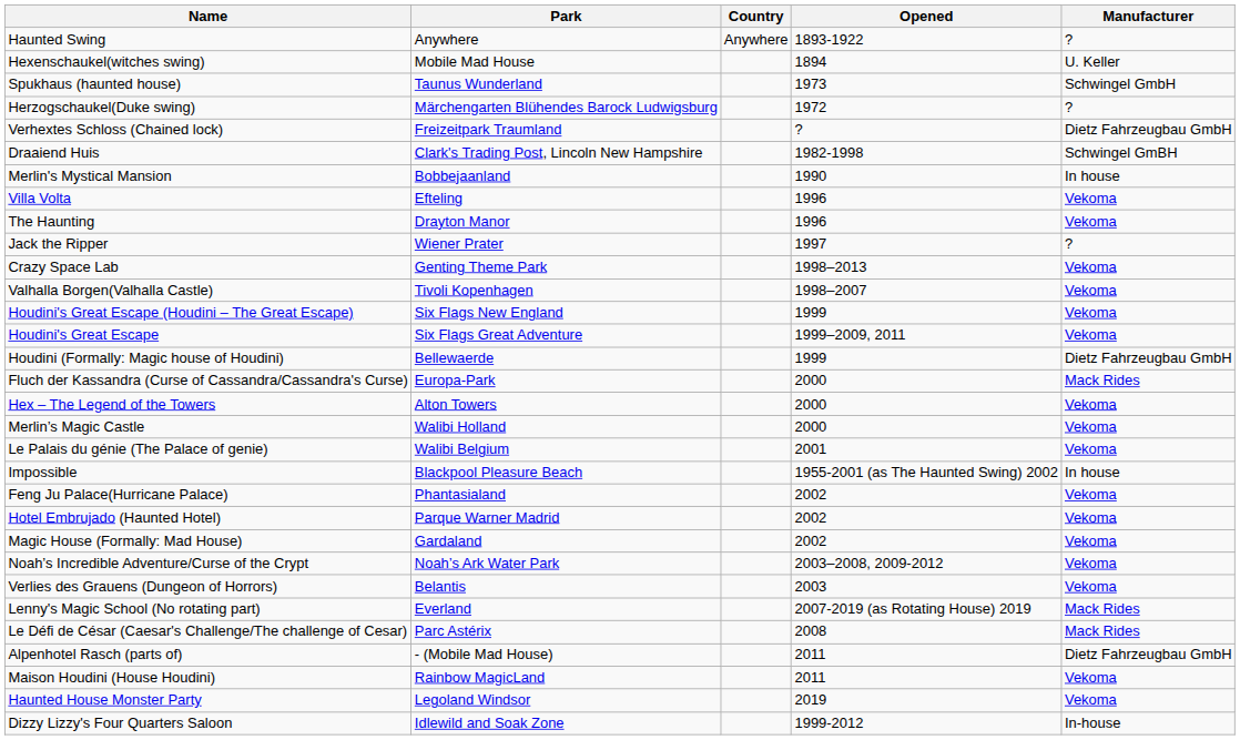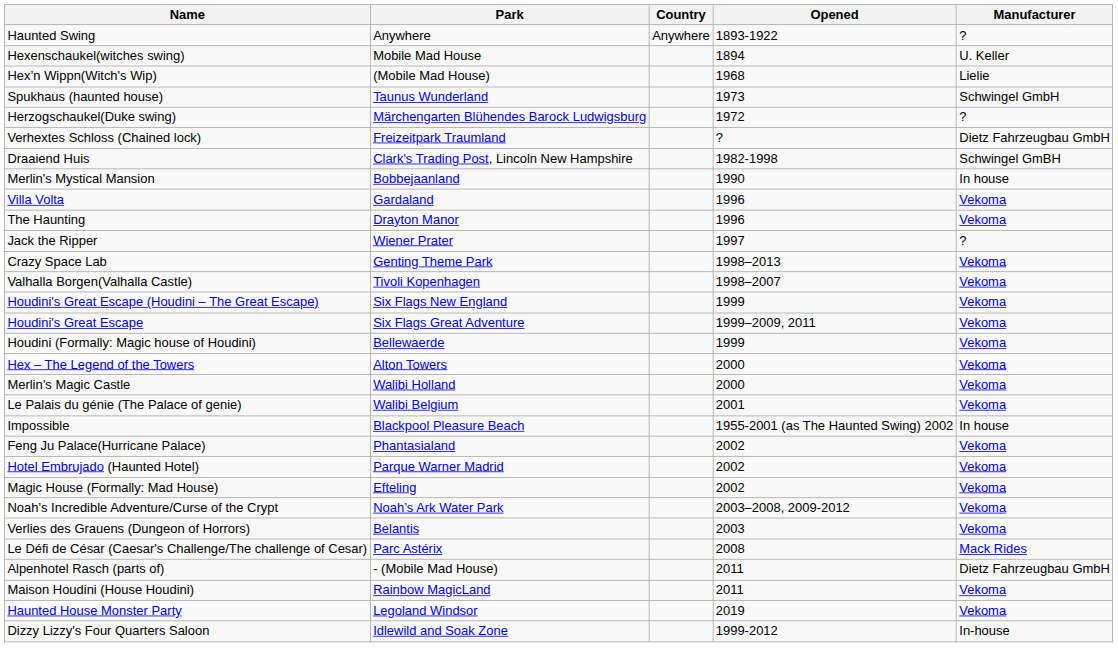 <table class="wikitable sortable">
 <tr>
 <th>Name</th>
 <th>Park</th>
 <th>Country</th>
 <th>Opened</th>
 <th>Manufacturer</th>
 </tr>
 <tr>
 <td>Haunted Swing</td>
 <td>Anywhere</td>
 <td>Anywhere</td>
 <td>1893-1922</td>
 <td>?</td>
 </tr>
 <tr>
 <td>Hexenschaukel(witches swing)</td>
 <td>Mobile Mad House</td>
 <td></td>
 <td>1894</td>
 <td>U. Keller</td>
+</tr>
+<tr>
+<td>Hex’n Wippn(Witch's Wip)</td>
+<td>(Mobile Mad House)</td>
+<td></td>
+<td>1968</td>
+<td>Lielie</td>
 </tr>
 <tr>
 <td>Spukhaus (haunted house)</td>
 <td><a href='#'>Taunus Wunderland</a></td>
 <td></td>
 <td>1973</td>
 <td>Schwingel GmbH</td>
 </tr>
 <tr>
 <td>Herzogschaukel(Duke swing)</td>
 <td><a href='#'>Märchengarten Blühendes Barock Ludwigsburg</a></td>
 <td></td>
 <td>1972</td>
 <td>?</td>
 </tr>
 <tr>
 <td>Verhextes Schloss (Chained lock)</td>
 <td><a href='#'>Freizeitpark Traumland</a></td>
 <td></td>
 <td>?</td>
 <td>Dietz Fahrzeugbau GmbH</td>
 </tr>
 <tr>
 <td>Draaiend Huis</td>
 <td><a href='#'>Clark's Trading Post</a>, Lincoln New Hampshire</td>
 <td></td>
 <td>1982-1998</td>
 <td>Schwingel GmBH</td>
 </tr>
 <tr>
 <td>Merlin's Mystical Mansion</td>
 <td><a href='#'>Bobbejaanland</a></td>
 <td></td>
 <td>1990</td>
 <td>In house</td>
 </tr>
 <tr>
 <td><a href='#'>Villa Volta</a></td>
-<td><a href='#'>Efteling</a></td>
+<td><a href='#'>Gardaland</a></td>
 <td></td>
 <td>1996</td>
 <td><a href='#'>Vekoma</a></td>
 </tr>
 <tr>
 <td>The Haunting</td>
 <td><a href='#'>Drayton Manor</a></td>
 <td></td>
 <td>1996</td>
 <td><a href='#'>Vekoma</a></td>
 </tr>
 <tr>
 <td>Jack the Ripper</td>
 <td><a href='#'>Wiener Prater</a></td>
 <td></td>
 <td>1997</td>
 <td>?</td>
 </tr>
 <tr>
 <td>Crazy Space Lab</td>
 <td><a href='#'>Genting Theme Park</a></td>
 <td></td>
 <td>1998–2013</td>
 <td><a href='#'>Vekoma</a></td>
 </tr>
 <tr>
 <td>Valhalla Borgen(Valhalla Castle)</td>
 <td><a href='#'>Tivoli Kopenhagen</a></td>
 <td></td>
 <td>1998–2007</td>
 <td><a href='#'>Vekoma</a></td>
 </tr>
 <tr>
 <td><a href='#'>Houdini's Great Escape (Houdini – The Great Escape)</a></td>
 <td><a href='#'>Six Flags New England</a></td>
 <td></td>
 <td>1999</td>
 <td><a href='#'>Vekoma</a></td>
 </tr>
 <tr>
 <td><a href='#'>Houdini's Great Escape</a></td>
 <td><a href='#'>Six Flags Great Adventure</a></td>
 <td></td>
 <td>1999–2009, 2011</td>
 <td><a href='#'>Vekoma</a></td>
 </tr>
 <tr>
 <td>Houdini (Formally: Magic house of Houdini)</td>
 <td><a href='#'>Bellewaerde</a></td>
 <td></td>
 <td>1999</td>
-<td>Dietz Fahrzeugbau GmbH</td>
-</tr>
-<tr>
-<td>Fluch der Kassandra (Curse of Cassandra/Cassandra's Curse)</td>
-<td><a href='#'>Europa-Park</a></td>
-<td></td>
-<td>2000</td>
-<td><a href='#'>Mack Rides</a></td>
+<td><a href='#'>Vekoma</a></td>
 </tr>
 <tr>
 <td><a href='#'>Hex – The Legend of the Towers</a></td>
 <td><a href='#'>Alton Towers</a></td>
 <td></td>
 <td>2000</td>
 <td><a href='#'>Vekoma</a></td>
 </tr>
 <tr>
 <td>Merlin’s Magic Castle</td>
 <td><a href='#'>Walibi Holland</a></td>
 <td></td>
 <td>2000</td>
 <td><a href='#'>Vekoma</a></td>
 </tr>
 <tr>
 <td>Le Palais du génie (The Palace of genie)</td>
 <td><a href='#'>Walibi Belgium</a></td>
 <td></td>
 <td>2001</td>
 <td><a href='#'>Vekoma</a></td>
 </tr>
 <tr>
 <td>Impossible</td>
 <td><a href='#'>Blackpool Pleasure Beach</a></td>
 <td></td>
 <td>1955-2001 (as The Haunted Swing) 2002</td>
 <td>In house</td>
 </tr>
 <tr>
 <td>Feng Ju Palace(Hurricane Palace)</td>
 <td><a href='#'>Phantasialand</a></td>
 <td></td>
 <td>2002</td>
 <td><a href='#'>Vekoma</a></td>
 </tr>
 <tr>
 <td><a href='#'>Hotel Embrujado</a> (Haunted Hotel)</td>
 <td><a href='#'>Parque Warner Madrid</a></td>
 <td></td>
 <td>2002</td>
 <td><a href='#'>Vekoma</a></td>
 </tr>
 <tr>
 <td>Magic House (Formally: Mad House)</td>
-<td><a href='#'>Gardaland</a></td>
+<td><a href='#'>Efteling</a></td>
 <td></td>
 <td>2002</td>
 <td><a href='#'>Vekoma</a></td>
 </tr>
 <tr>
 <td>Noah’s Incredible Adventure/Curse of the Crypt</td>
 <td><a href='#'>Noah’s Ark Water Park</a></td>
 <td></td>
 <td>2003–2008, 2009-2012</td>
 <td><a href='#'>Vekoma</a></td>
 </tr>
 <tr>
 <td>Verlies des Grauens (Dungeon of Horrors)</td>
 <td><a href='#'>Belantis</a></td>
 <td></td>
 <td>2003</td>
 <td><a href='#'>Vekoma</a></td>
-</tr>
-<tr>
-<td>Lenny's Magic School (No rotating part)</td>
-<td><a href='#'>Everland</a></td>
-<td></td>
-<td>2007-2019 (as Rotating House) 2019</td>
-<td><a href='#'>Mack Rides</a></td>
 </tr>
 <tr>
 <td>Le Défi de César (Caesar's Challenge/The challenge of Cesar)</td>
 <td><a href='#'>Parc Astérix</a></td>
 <td></td>
 <td>2008</td>
 <td><a href='#'>Mack Rides</a></td>
 </tr>
 <tr>
 <td>Alpenhotel Rasch (parts of)</td>
 <td>- (Mobile Mad House)</td>
 <td></td>
 <td>2011</td>
 <td>Dietz Fahrzeugbau GmbH</td>
 </tr>
 <tr>
 <td>Maison Houdini (House Houdini)</td>
 <td><a href='#'>Rainbow MagicLand</a></td>
 <td></td>
 <td>2011</td>
 <td><a href='#'>Vekoma</a></td>
 </tr>
 <tr>
 <td><a href='#'>Haunted House Monster Party</a></td>
 <td><a href='#'>Legoland Windsor</a></td>
 <td></td>
 <td>2019</td>
 <td><a href='#'>Vekoma</a></td>
 </tr>
 <tr>
 <td>Dizzy Lizzy's Four Quarters Saloon</td>
 <td><a href='#'>Idlewild and Soak Zone</a></td>
 <td></td>
 <td>1999-2012</td>
 <td>In-house</td>
 </tr>
 </table>
